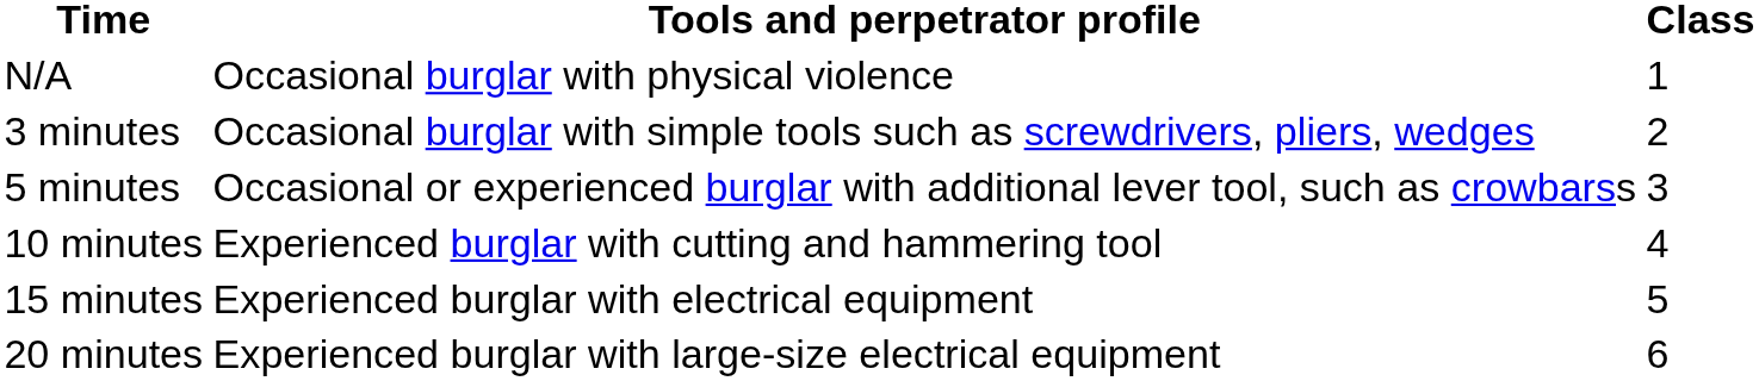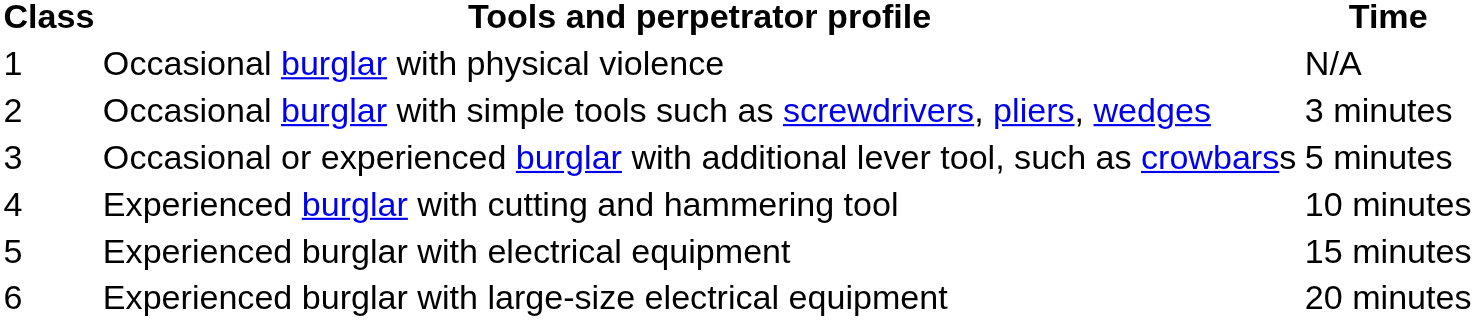 <table>
 <tr>
+<th>Class</th>
+<th>Tools and perpetrator profile</th>
 <th>Time</th>
-<th>Tools and perpetrator profile</th>
-<th>Class</th>
 </tr>
 <tr>
+<td>1</td>
+<td>Occasional <a href='#'>burglar</a> with physical violence</td>
 <td>N/A</td>
-<td>Occasional <a href='#'>burglar</a> with physical violence</td>
-<td>1</td>
 </tr>
 <tr>
+<td>2</td>
+<td>Occasional <a href='#'>burglar</a> with simple tools such as <a href='#'>screwdrivers</a>, <a href='#'>pliers</a>, <a href='#'>wedges</a></td>
 <td>3 minutes</td>
-<td>Occasional <a href='#'>burglar</a> with simple tools such as <a href='#'>screwdrivers</a>, <a href='#'>pliers</a>, <a href='#'>wedges</a></td>
-<td>2</td>
 </tr>
 <tr>
+<td>3</td>
+<td>Occasional or experienced <a href='#'>burglar</a> with additional lever tool, such as <a href='#'>crowbars</a>s</td>
 <td>5 minutes</td>
-<td>Occasional or experienced <a href='#'>burglar</a> with additional lever tool, such as <a href='#'>crowbars</a>s</td>
-<td>3</td>
 </tr>
 <tr>
+<td>4</td>
+<td>Experienced <a href='#'>burglar</a> with cutting and hammering tool</td>
 <td>10 minutes</td>
-<td>Experienced <a href='#'>burglar</a> with cutting and hammering tool</td>
-<td>4</td>
 </tr>
 <tr>
+<td>5</td>
+<td>Experienced burglar with electrical equipment</td>
 <td>15 minutes</td>
-<td>Experienced burglar with electrical equipment</td>
-<td>5</td>
 </tr>
 <tr>
+<td>6</td>
+<td>Experienced burglar with large-size electrical equipment</td>
 <td>20 minutes</td>
-<td>Experienced burglar with large-size electrical equipment</td>
-<td>6</td>
 </tr>
 </table>
